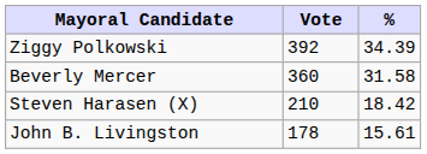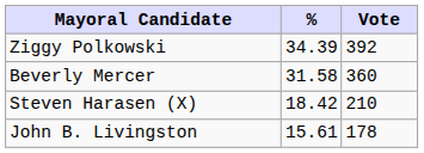 <table class="wikitable">
 <tr>
 <th style="background:#ddf; width:200px;">Mayoral Candidate</th>
+<th style="background:#ddf; width:30px;">%</th>
 <th style="background:#ddf; width:50px;">Vote</th>
-<th style="background:#ddf; width:30px;">%</th>
 </tr>
 <tr>
 <td>Ziggy Polkowski</td>
+<td>34.39</td>
 <td>392</td>
-<td>34.39</td>
 </tr>
 <tr>
 <td>Beverly Mercer</td>
+<td>31.58</td>
 <td>360</td>
-<td>31.58</td>
 </tr>
 <tr>
 <td>Steven Harasen (X)</td>
+<td>18.42</td>
 <td>210</td>
-<td>18.42</td>
 </tr>
 <tr>
 <td>John B. Livingston</td>
+<td>15.61</td>
 <td>178</td>
-<td>15.61</td>
 </tr>
 </table>
